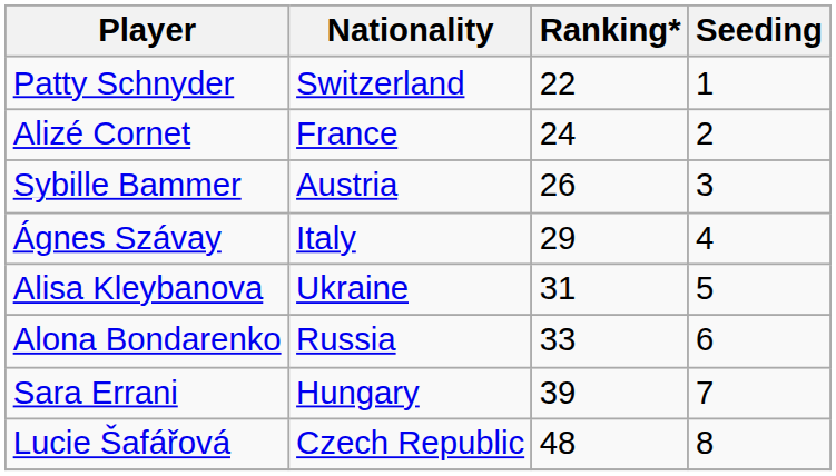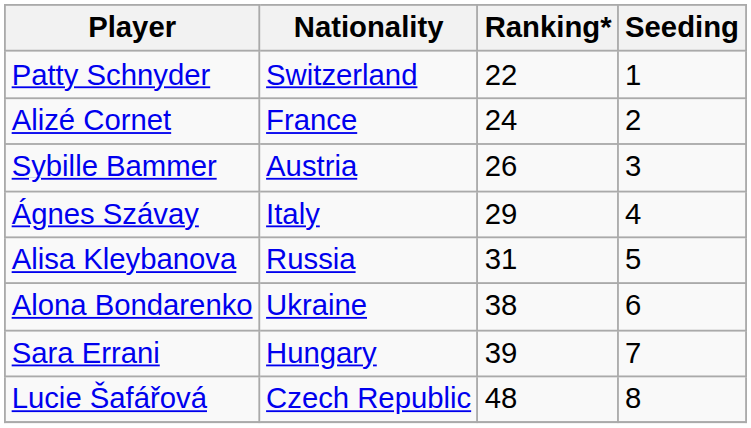 <table class="wikitable" border="1">
 <tr>
 <th>Player</th>
 <th>Nationality</th>
 <th>Ranking*</th>
 <th>Seeding</th>
 </tr>
 <tr>
 <td><a href='#'>Patty Schnyder</a></td>
 <td> <a href='#'>Switzerland</a></td>
 <td>22</td>
 <td>1</td>
 </tr>
 <tr>
 <td><a href='#'>Alizé Cornet</a></td>
 <td> <a href='#'>France</a></td>
 <td>24</td>
 <td>2</td>
 </tr>
 <tr>
 <td><a href='#'>Sybille Bammer</a></td>
 <td> <a href='#'>Austria</a></td>
 <td>26</td>
 <td>3</td>
 </tr>
 <tr>
 <td><a href='#'>Ágnes Szávay</a></td>
 <td>  <a href='#'>Italy</a></td>
 <td>29</td>
 <td>4</td>
 </tr>
 <tr>
 <td><a href='#'>Alisa Kleybanova</a></td>
-<td> <a href='#'>Ukraine</a></td>
+<td>  <a href='#'>Russia</a></td>
 <td>31</td>
 <td>5</td>
 </tr>
 <tr>
 <td><a href='#'>Alona Bondarenko</a></td>
-<td>  <a href='#'>Russia</a></td>
-<td>33</td>
+<td> <a href='#'>Ukraine</a></td>
+<td>38</td>
 <td>6</td>
 </tr>
 <tr>
 <td><a href='#'>Sara Errani</a></td>
 <td> <a href='#'>Hungary</a></td>
 <td>39</td>
 <td>7</td>
 </tr>
 <tr>
 <td><a href='#'>Lucie Šafářová</a></td>
 <td>  <a href='#'>Czech Republic</a></td>
 <td>48</td>
 <td>8</td>
 </tr>
 <tr>
 </tr>
 </table>
